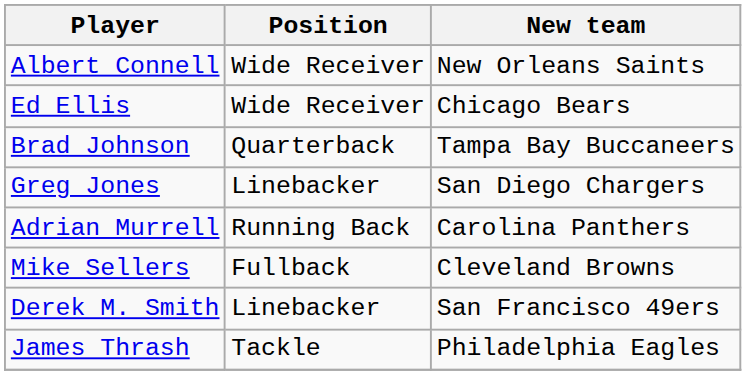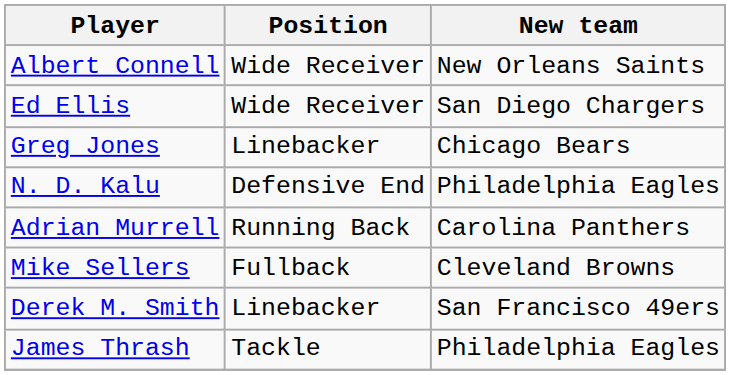 <table class="wikitable">
 <tr>
 <th>Player</th>
 <th>Position</th>
 <th>New team</th>
 </tr>
 <tr>
 <td><a href='#'>Albert Connell</a></td>
 <td>Wide Receiver</td>
 <td>New Orleans Saints</td>
 </tr>
 <tr>
 <td><a href='#'>Ed Ellis</a></td>
 <td>Wide Receiver</td>
-<td>Chicago Bears</td>
-</tr>
-<tr>
-<td><a href='#'>Brad Johnson</a></td>
-<td>Quarterback</td>
-<td>Tampa Bay Buccaneers</td>
+<td>San Diego Chargers</td>
 </tr>
 <tr>
 <td><a href='#'>Greg Jones</a></td>
 <td>Linebacker</td>
-<td>San Diego Chargers</td>
+<td>Chicago Bears</td>
+</tr>
+<tr>
+<td><a href='#'>N. D. Kalu</a></td>
+<td>Defensive End</td>
+<td>Philadelphia Eagles</td>
 </tr>
 <tr>
 <td><a href='#'>Adrian Murrell</a></td>
 <td>Running Back</td>
 <td>Carolina Panthers</td>
 </tr>
 <tr>
 <td><a href='#'>Mike Sellers</a></td>
 <td>Fullback</td>
 <td>Cleveland Browns</td>
 </tr>
 <tr>
 <td><a href='#'>Derek M. Smith</a></td>
 <td>Linebacker</td>
 <td>San Francisco 49ers</td>
 </tr>
 <tr>
 <td><a href='#'>James Thrash</a></td>
 <td>Tackle</td>
 <td>Philadelphia Eagles</td>
 </tr>
 <tr>
 </tr>
 </table>
